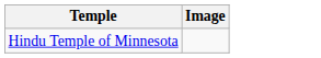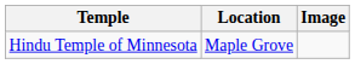 <table class="wikitable sortable" id="tableTempleWikiMN">
 <tr>
 <th>Temple</th>
+<th>Location</th>
 <th>Image</th>
 </tr>
 <tr>
 <td><a href='#'>Hindu Temple of Minnesota</a></td>
+<td><a href='#'>Maple Grove</a></td>
 <td></td>
 </tr>
 </table>
